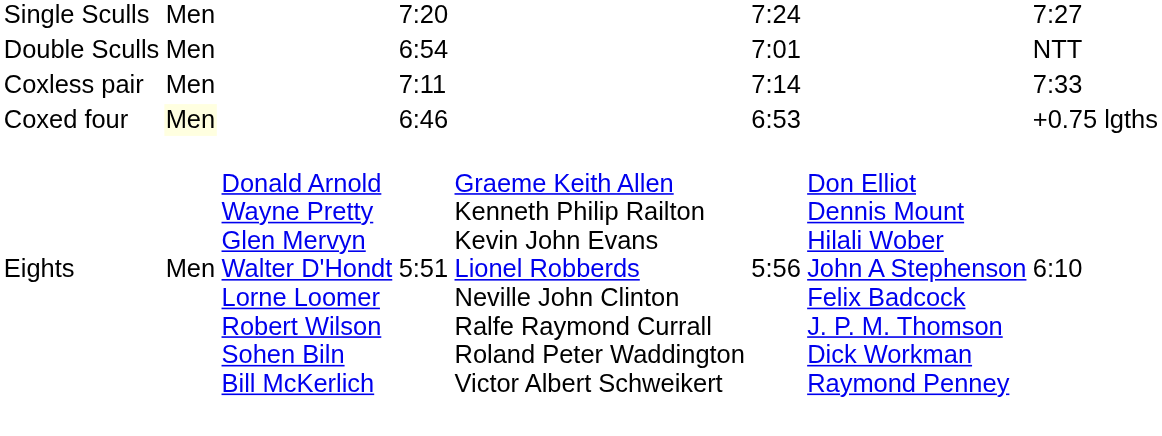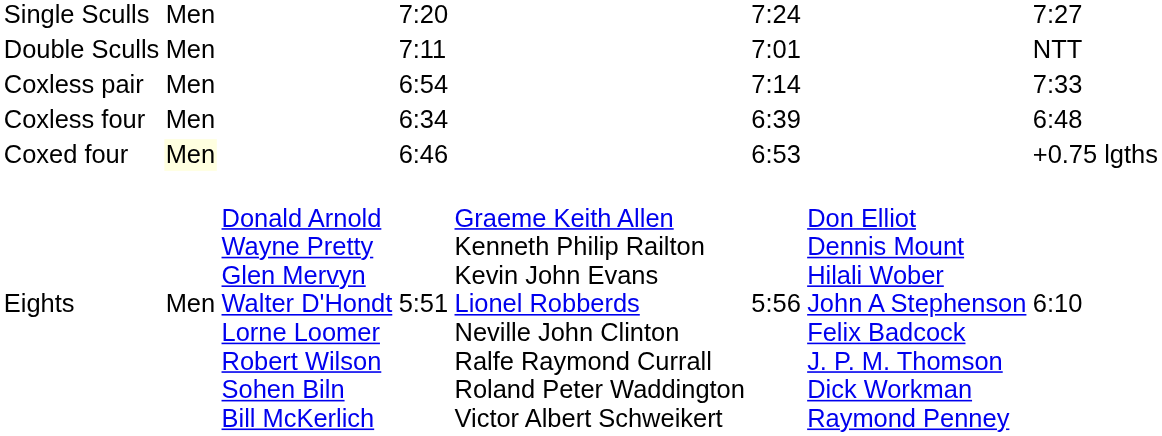 <table>
 <tr>
 <td>Single Sculls</td>
 <td>Men</td>
 <td></td>
 <td>7:20</td>
 <td></td>
 <td>7:24</td>
 <td></td>
 <td>7:27</td>
 </tr>
 <tr>
 <td>Double Sculls</td>
 <td>Men</td>
 <td></td>
-<td>6:54</td>
+<td>7:11</td>
 <td></td>
 <td>7:01</td>
 <td></td>
 <td>NTT</td>
 </tr>
 <tr>
 <td>Coxless pair</td>
 <td>Men</td>
 <td></td>
-<td>7:11</td>
+<td>6:54</td>
 <td></td>
 <td>7:14</td>
 <td></td>
 <td>7:33</td>
+</tr>
+<tr>
+<td>Coxless four</td>
+<td>Men</td>
+<td></td>
+<td>6:34</td>
+<td></td>
+<td>6:39</td>
+<td></td>
+<td>6:48</td>
 </tr>
 <tr>
 <td>Coxed four</td>
 <td style="background: lightyellow;">Men</td>
 <td></td>
 <td>6:46</td>
 <td></td>
 <td>6:53</td>
 <td></td>
 <td>+0.75 lgths</td>
 </tr>
 <tr>
 <td>Eights</td>
 <td>Men</td>
 <td><br> <a href='#'>Donald Arnold</a><br> <a href='#'>Wayne Pretty</a><br> <a href='#'>Glen Mervyn</a><br> <a href='#'>Walter D'Hondt</a><br> <a href='#'>Lorne Loomer</a><br> <a href='#'>Robert Wilson</a><br> <a href='#'>Sohen Biln</a><br> <a href='#'>Bill McKerlich</a></td>
 <td>5:51</td>
 <td><br> <a href='#'>Graeme Keith Allen</a><br> Kenneth Philip Railton<br> Kevin John Evans<br> <a href='#'>Lionel Robberds</a><br> Neville John Clinton<br> Ralfe Raymond Currall<br> Roland Peter Waddington<br> Victor Albert Schweikert</td>
 <td>5:56</td>
 <td><br> <a href='#'>Don Elliot</a><br> <a href='#'>Dennis Mount</a><br> <a href='#'>Hilali Wober</a><br> <a href='#'>John A Stephenson</a><br> <a href='#'>Felix Badcock</a><br> <a href='#'>J. P. M. Thomson</a><br> <a href='#'>Dick Workman</a><br><a href='#'>Raymond Penney</a></td>
 <td>6:10</td>
 </tr>
 </table>
